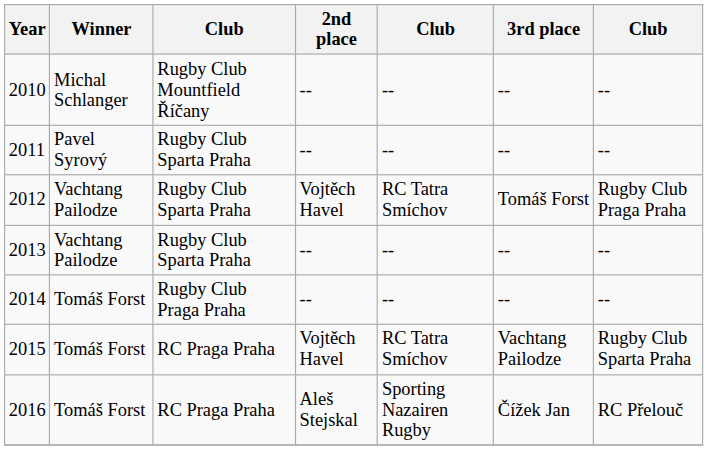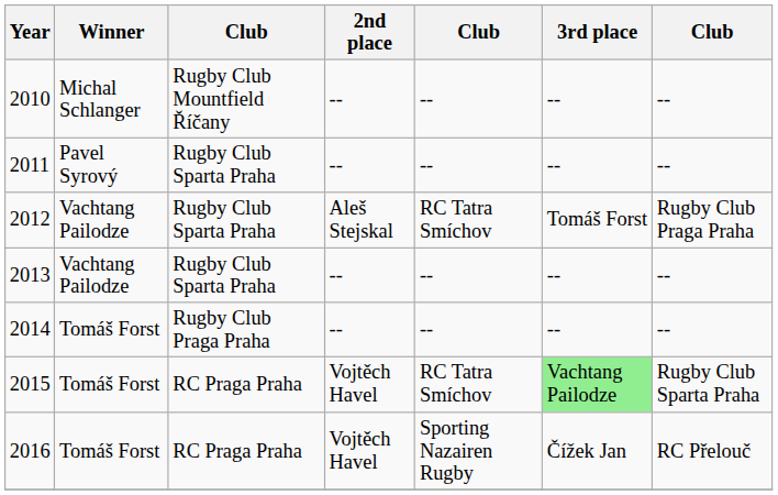 <table class="wikitable">
 <tr>
 <th>Year</th>
 <th>Winner</th>
 <th>Club</th>
 <th>2nd place</th>
 <th>Club</th>
 <th>3rd place</th>
 <th>Club</th>
 </tr>
 <tr>
 <td>2010</td>
 <td>Michal Schlanger</td>
 <td>Rugby Club Mountfield Říčany</td>
 <td>--</td>
 <td>--</td>
 <td>--</td>
 <td>--</td>
 </tr>
 <tr>
 <td>2011</td>
 <td>Pavel Syrový</td>
 <td>Rugby Club Sparta Praha</td>
 <td>--</td>
 <td>--</td>
 <td>--</td>
 <td>--</td>
 </tr>
 <tr>
 <td>2012</td>
 <td>Vachtang Pailodze</td>
 <td>Rugby Club Sparta Praha</td>
-<td>Vojtěch Havel</td>
+<td>Aleš Stejskal</td>
 <td>RC Tatra Smíchov</td>
 <td>Tomáš Forst</td>
 <td>Rugby Club Praga Praha</td>
 </tr>
 <tr>
 <td>2013</td>
 <td>Vachtang Pailodze</td>
 <td>Rugby Club Sparta Praha</td>
 <td>--</td>
 <td>--</td>
 <td>--</td>
 <td>--</td>
 </tr>
 <tr>
 <td>2014</td>
 <td>Tomáš Forst</td>
 <td>Rugby Club Praga Praha</td>
 <td>--</td>
 <td>--</td>
 <td>--</td>
 <td>--</td>
 </tr>
 <tr>
 <td>2015</td>
 <td>Tomáš Forst</td>
 <td>RC Praga Praha</td>
 <td>Vojtěch Havel</td>
 <td>RC Tatra Smíchov</td>
-<td>Vachtang Pailodze</td>
+<td style="background: lightgreen;">Vachtang Pailodze</td>
 <td>Rugby Club Sparta Praha</td>
 </tr>
 <tr>
 <td>2016</td>
 <td>Tomáš Forst</td>
 <td>RC Praga Praha</td>
-<td>Aleš Stejskal</td>
+<td>Vojtěch Havel</td>
 <td>Sporting Nazairen Rugby</td>
 <td>Čížek Jan</td>
 <td>RC Přelouč</td>
 </tr>
 <tr>
 </tr>
 </table>
